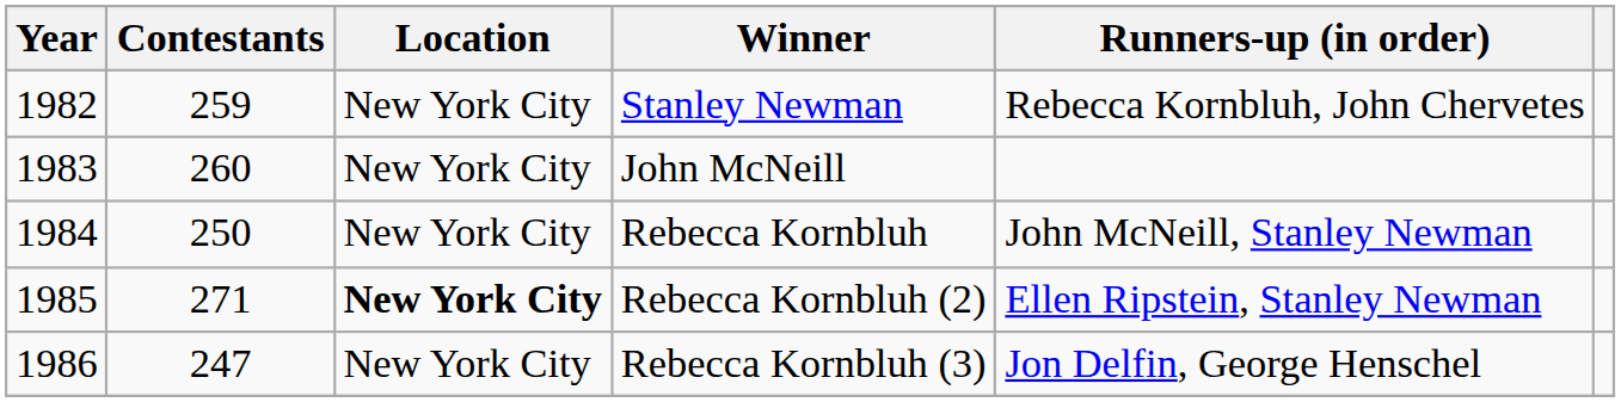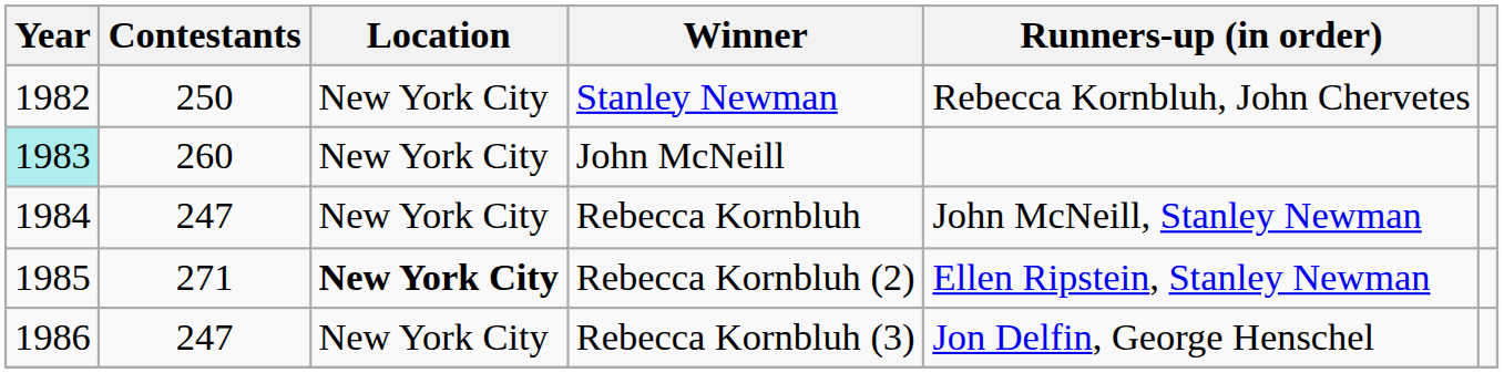 <table class="wikitable sortable">
 <tr>
 <th align="left">Year</th>
 <th>Contestants</th>
 <th>Location</th>
 <th>Winner</th>
 <th>Runners-up (in order)</th>
 <th class="unsortable"></th>
 </tr>
 <tr>
 <td>1982</td>
-<td align="center">259</td>
+<td align="center">250</td>
 <td>New York City</td>
 <td><a href='#'>Stanley Newman</a></td>
 <td>Rebecca Kornbluh, John Chervetes</td>
 <td align="center"></td>
 </tr>
 <tr>
-<td>1983</td>
+<td style="background: paleturquoise;">1983</td>
 <td align="center">260</td>
 <td>New York City</td>
 <td>John McNeill</td>
 <td></td>
 <td align="center"></td>
 </tr>
 <tr>
 <td>1984</td>
-<td align="center">250</td>
+<td align="center">247</td>
 <td>New York City</td>
 <td>Rebecca Kornbluh</td>
 <td>John McNeill, <a href='#'>Stanley Newman</a></td>
 <td align="center"></td>
 </tr>
 <tr>
 <td>1985</td>
 <td align="center">271</td>
 <td><strong>New York City</strong></td>
 <td>Rebecca Kornbluh (2)</td>
 <td><a href='#'>Ellen Ripstein</a>, <a href='#'>Stanley Newman</a></td>
 <td align="center"></td>
 </tr>
 <tr>
 <td>1986</td>
 <td align="center">247</td>
 <td>New York City</td>
 <td>Rebecca Kornbluh (3)</td>
 <td><a href='#'>Jon Delfin</a>, George Henschel</td>
 <td align="center"></td>
 </tr>
 <tr>
 </tr>
 </table>
